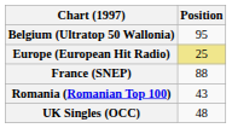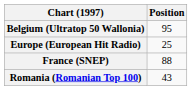 <table class="wikitable sortable plainrowheaders" style="text-align:center">
 <tr>
 <th>Chart (1997)</th>
 <th>Position</th>
 </tr>
 <tr>
 <th scope="row">Belgium (Ultratop 50 Wallonia)</th>
 <td>95</td>
 </tr>
 <tr>
 <th scope="row">Europe (European Hit Radio)</th>
-<td style="background: khaki;">25</td>
+<td>25</td>
 </tr>
 <tr>
 <th scope="row">France (SNEP)</th>
 <td>88</td>
 </tr>
 <tr>
 <th scope="row">Romania (<a href='#'>Romanian Top 100</a>)</th>
 <td>43</td>
 </tr>
-<tr>
-<th scope="row">UK Singles (OCC)</th>
-<td>48</td>
-</tr>
 </table>
